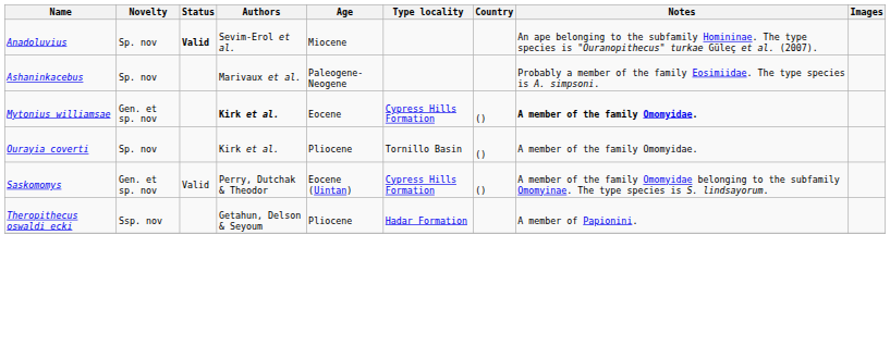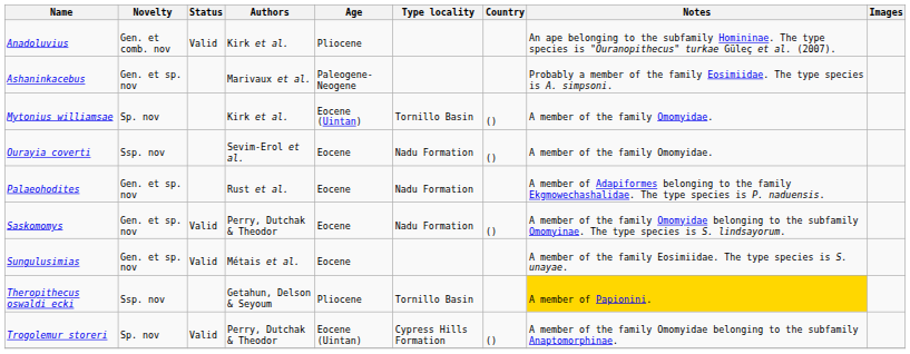 <table class="wikitable sortable" align="center" width="100%">
 <tr>
 <th>Name</th>
 <th>Novelty</th>
 <th>Status</th>
 <th>Authors</th>
 <th>Age</th>
 <th>Type locality</th>
 <th>Country</th>
 <th>Notes</th>
 <th>Images</th>
 </tr>
 <tr>
 <td><br><em><a href='#'>Anadoluvius</a></em></td>
-<td><br>Sp. nov</td>
-<td><strong><br>Valid</strong></td>
-<td><br>Sevim-Erol <em>et al.</em></td>
-<td><br>Miocene</td>
+<td><br>Gen. et comb. nov</td>
+<td><br>Valid</td>
+<td><br>Kirk <em>et al.</em></td>
+<td><br>Pliocene</td>
 <td></td>
 <td><br></td>
 <td><br>An ape belonging to the subfamily <a href='#'>Homininae</a>. The type species is <em>"Ouranopithecus" turkae</em> Güleç <em>et al.</em> (2007).</td>
 <td></td>
 </tr>
 <tr>
 <td><br><em><a href='#'>Ashaninkacebus</a></em></td>
-<td><br>Sp. nov</td>
+<td><br>Gen. et sp. nov</td>
 <td></td>
 <td><br>Marivaux <em>et al.</em></td>
 <td><br>Paleogene-Neogene</td>
 <td></td>
 <td><br></td>
 <td><br>Probably a member of the family <a href='#'>Eosimiidae</a>. The type species is <em>A. simpsoni</em>.</td>
 <td></td>
 </tr>
 <tr>
 <td><br><em><a href='#'>Mytonius williamsae</a></em></td>
-<td><br>Gen. et sp. nov</td>
+<td><br>Sp. nov</td>
 <td></td>
-<td><strong><br>Kirk <em>et al.</em></strong></td>
-<td><br>Eocene</td>
-<td><br><a href='#'>Cypress Hills Formation</a></td>
+<td><br>Kirk <em>et al.</em></td>
+<td><br>Eocene (<a href='#'>Uintan</a>)</td>
+<td><br>Tornillo Basin</td>
 <td><br><br>()</td>
-<td><strong><br>A member of the family <a href='#'>Omomyidae</a>.</strong></td>
+<td><br>A member of the family <a href='#'>Omomyidae</a>.</td>
 <td></td>
 </tr>
 <tr>
 <td><br><em><a href='#'>Ourayia coverti</a></em></td>
-<td><br>Sp. nov</td>
+<td><br>Ssp. nov</td>
 <td></td>
-<td><br>Kirk <em>et al.</em></td>
-<td><br>Pliocene</td>
-<td><br>Tornillo Basin</td>
+<td><br>Sevim-Erol <em>et al.</em></td>
+<td><br>Eocene</td>
+<td><br>Nadu Formation</td>
 <td><br><br>()</td>
 <td><br>A member of the family Omomyidae.</td>
+<td></td>
+</tr>
+<tr>
+<td><br><em><a href='#'>Palaeohodites</a></em></td>
+<td><br>Gen. et sp. nov</td>
+<td></td>
+<td><br>Rust <em>et al.</em></td>
+<td><br>Eocene</td>
+<td><br>Nadu Formation</td>
+<td><br></td>
+<td><br>A member of <a href='#'>Adapiformes</a> belonging to the family <a href='#'>Ekgmowechashalidae</a>. The type species is <em>P. naduensis</em>.</td>
 <td></td>
 </tr>
 <tr>
 <td><br><em><a href='#'>Saskomomys</a></em></td>
 <td><br>Gen. et sp. nov</td>
 <td><br>Valid</td>
 <td><br>Perry, Dutchak & Theodor</td>
-<td><br>Eocene (<a href='#'>Uintan</a>)</td>
-<td><br><a href='#'>Cypress Hills Formation</a></td>
+<td><br>Eocene</td>
+<td><br>Nadu Formation</td>
 <td><br><br>()</td>
 <td><br>A member of the family <a href='#'>Omomyidae</a> belonging to the subfamily <a href='#'>Omomyinae</a>. The type species is <em>S. lindsayorum</em>.</td>
+<td></td>
+</tr>
+<tr>
+<td><br><em><a href='#'>Sungulusimias</a></em></td>
+<td><br>Gen. et sp. nov</td>
+<td><br>Valid</td>
+<td><br>Métais <em>et al.</em></td>
+<td><br>Eocene</td>
+<td></td>
+<td><br></td>
+<td><br>A member of the family Eosimiidae. The type species is <em>S. unayae</em>.</td>
 <td></td>
 </tr>
 <tr>
 <td><br><em><a href='#'>Theropithecus oswaldi ecki</a></em></td>
 <td><br>Ssp. nov</td>
 <td></td>
 <td><br>Getahun, Delson & Seyoum</td>
 <td><br>Pliocene</td>
-<td><br><a href='#'>Hadar Formation</a></td>
+<td><br>Tornillo Basin</td>
 <td><br></td>
-<td><br>A member of <a href='#'>Papionini</a>.</td>
+<td style="background: gold;"><br>A member of <a href='#'>Papionini</a>.</td>
+<td></td>
+</tr>
+<tr>
+<td><br><em><a href='#'>Trogolemur storeri</a></em></td>
+<td><br>Sp. nov</td>
+<td><br>Valid</td>
+<td><br>Perry, Dutchak & Theodor</td>
+<td><br>Eocene (Uintan)</td>
+<td><br>Cypress Hills Formation</td>
+<td><br><br>()</td>
+<td><br>A member of the family Omomyidae belonging to the subfamily <a href='#'>Anaptomorphinae</a>.</td>
 <td></td>
 </tr>
 <tr>
 </tr>
 </table>
